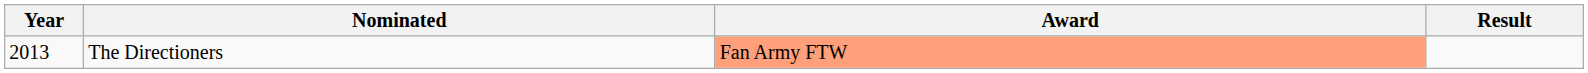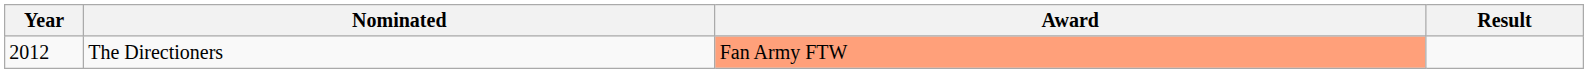 <table class="wikitable" style="width:100%;">
 <tr>
 <th width=5%>Year</th>
 <th style="width:40%;">Nominated</th>
 <th style="width:45%;">Award</th>
 <th style="width:10%;">Result</th>
 </tr>
 <tr>
-<td rowspan="1">2013</td>
+<td rowspan="1">2012</td>
 <td>The Directioners</td>
 <td style="background: lightsalmon;">Fan Army FTW</td>
 <td></td>
 </tr>
 </table>
